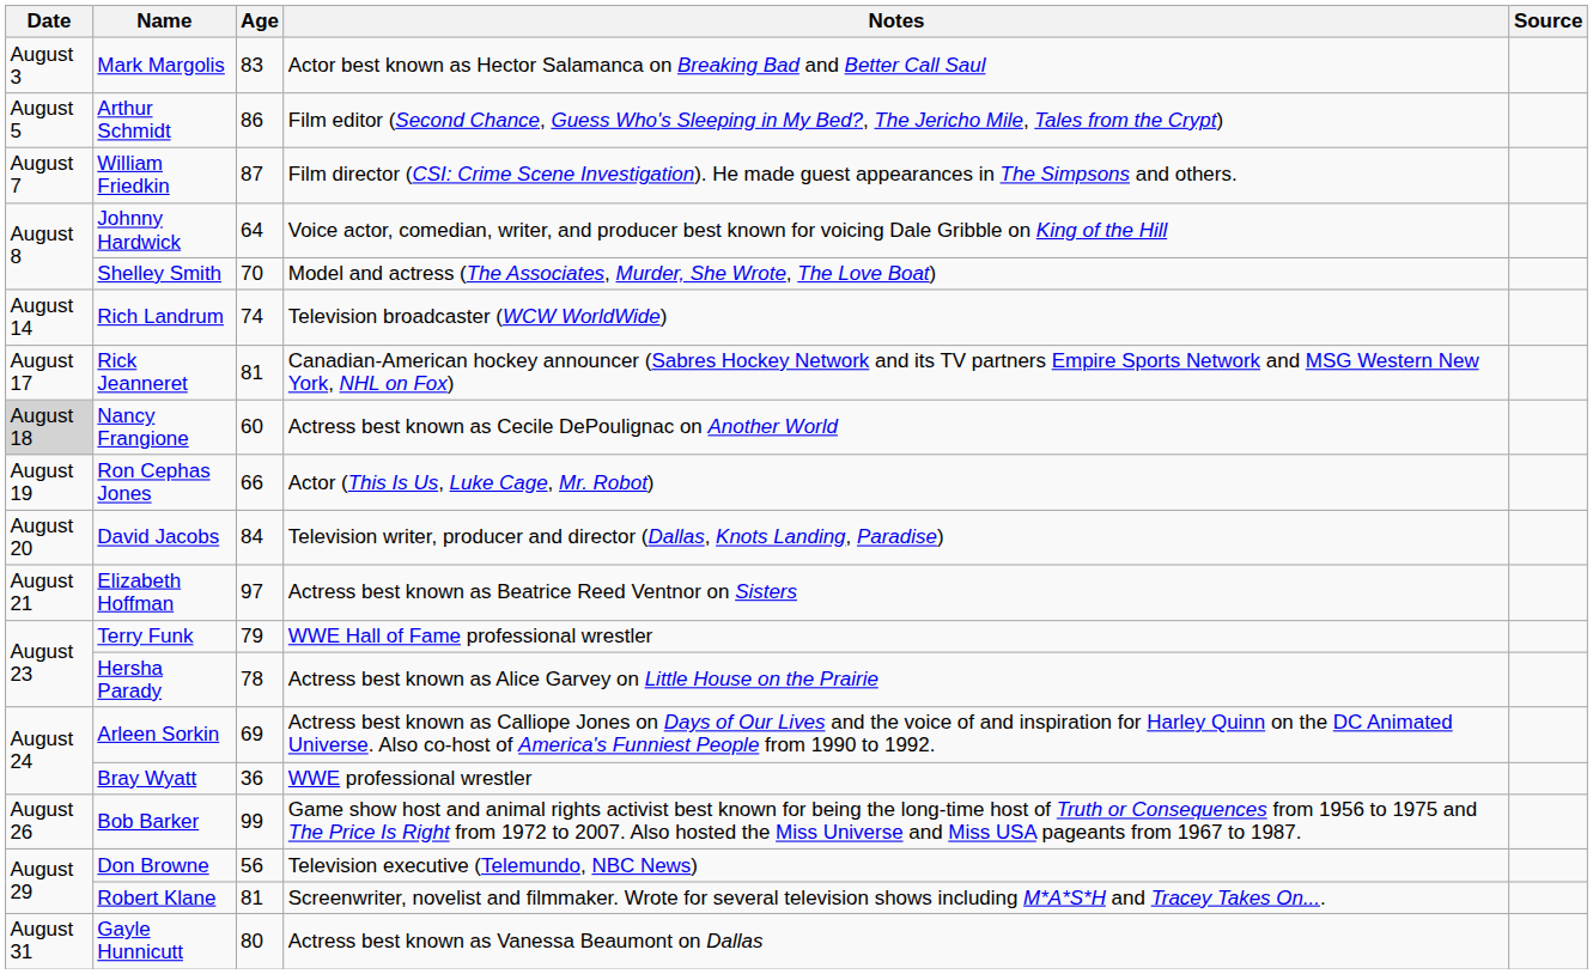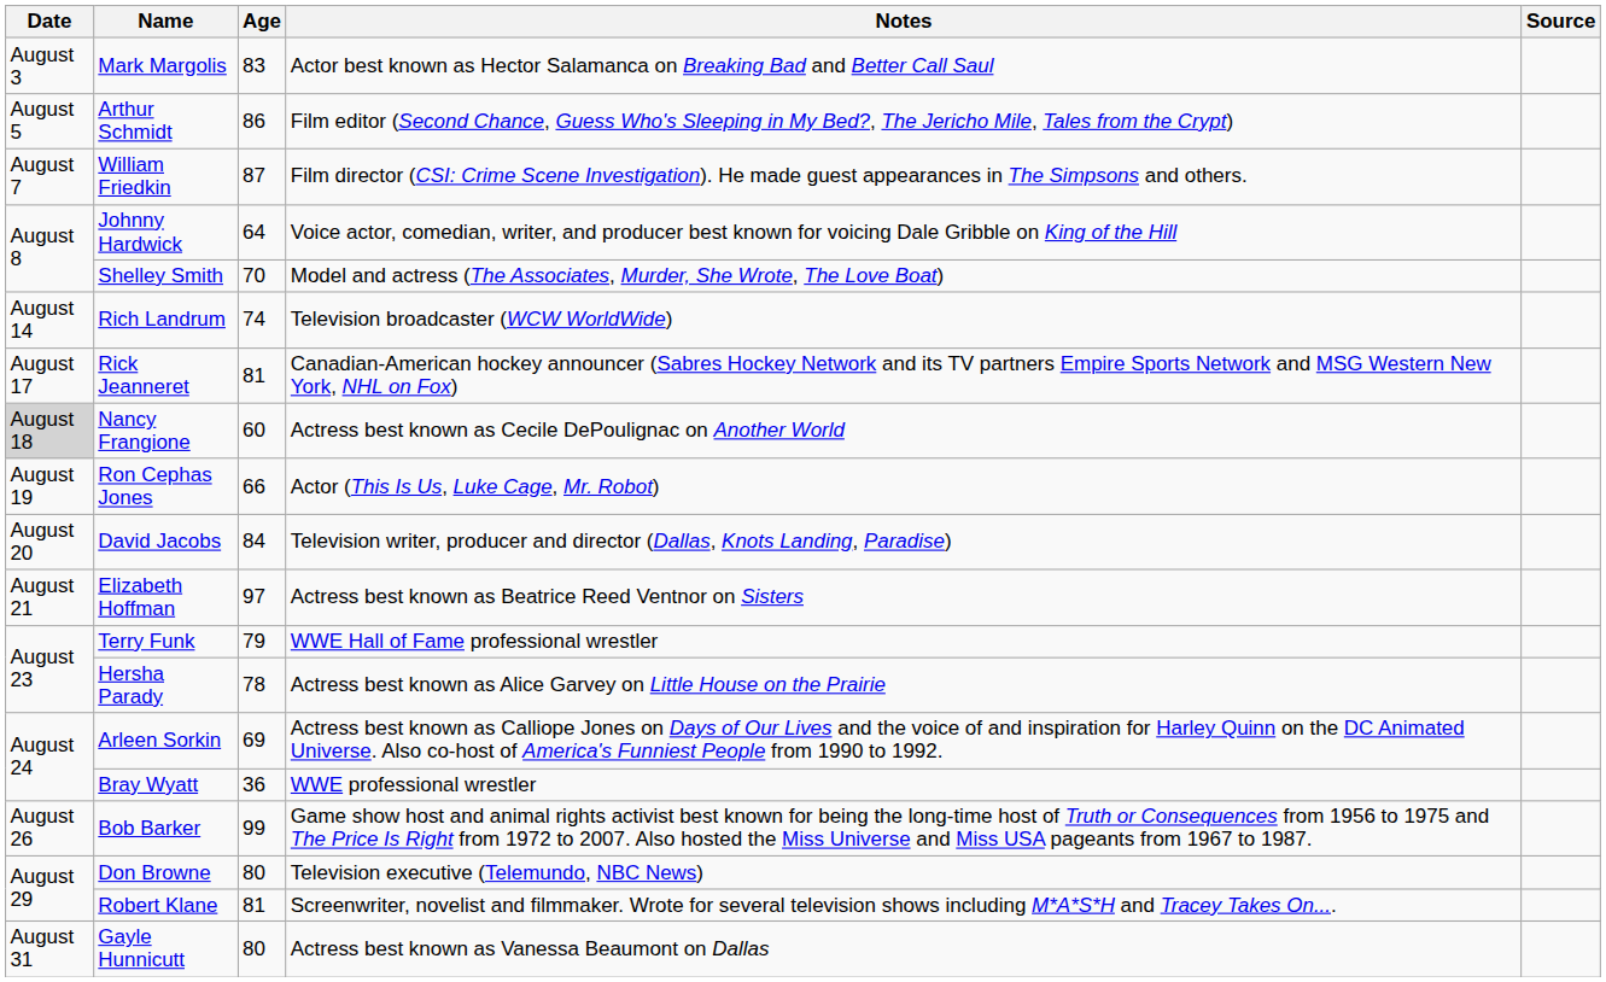 <table class="wikitable sortable">
 <tr>
 <th>Date</th>
 <th>Name</th>
 <th>Age</th>
 <th>Notes</th>
 <th>Source</th>
 </tr>
 <tr>
 <td>August 3</td>
 <td><a href='#'>Mark Margolis</a></td>
 <td>83</td>
 <td>Actor best known as Hector Salamanca on <em><a href='#'>Breaking Bad</a></em> and <em><a href='#'>Better Call Saul</a></em></td>
 <td></td>
 </tr>
 <tr>
 <td>August 5</td>
 <td><a href='#'>Arthur Schmidt</a></td>
 <td>86</td>
 <td>Film editor (<em><a href='#'>Second Chance</a></em>, <em><a href='#'>Guess Who's Sleeping in My Bed?</a></em>, <em><a href='#'>The Jericho Mile</a></em>, <em><a href='#'>Tales from the Crypt</a></em>)</td>
 <td></td>
 </tr>
 <tr>
 <td>August 7</td>
 <td><a href='#'>William Friedkin</a></td>
 <td>87</td>
 <td>Film director (<em><a href='#'>CSI: Crime Scene Investigation</a></em>). He made guest appearances in <em><a href='#'>The Simpsons</a></em> and others.</td>
 <td></td>
 </tr>
 <tr>
 <td rowspan=2>August 8</td>
 <td><a href='#'>Johnny Hardwick</a></td>
 <td>64</td>
 <td>Voice actor, comedian, writer, and producer best known for voicing Dale Gribble on <em><a href='#'>King of the Hill</a></em></td>
 <td></td>
 </tr>
 <tr>
 <td><a href='#'>Shelley Smith</a></td>
 <td>70</td>
 <td>Model and actress (<em><a href='#'>The Associates</a></em>, <em><a href='#'>Murder, She Wrote</a></em>, <em><a href='#'>The Love Boat</a></em>)</td>
 <td></td>
 </tr>
 <tr>
 <td>August 14</td>
 <td><a href='#'>Rich Landrum</a></td>
 <td>74</td>
 <td>Television broadcaster (<em><a href='#'>WCW WorldWide</a></em>)</td>
 <td></td>
 </tr>
 <tr>
 <td>August 17</td>
 <td><a href='#'>Rick Jeanneret</a></td>
 <td>81</td>
 <td>Canadian-American hockey announcer (<a href='#'>Sabres Hockey Network</a> and its TV partners <a href='#'>Empire Sports Network</a> and <a href='#'>MSG Western New York</a>, <em><a href='#'>NHL on Fox</a></em>)</td>
 <td></td>
 </tr>
 <tr>
 <td style="background: lightgrey;">August 18</td>
 <td><a href='#'>Nancy Frangione</a></td>
 <td>60</td>
 <td>Actress best known as Cecile DePoulignac on <em><a href='#'>Another World</a></em></td>
 <td></td>
 </tr>
 <tr>
 <td>August 19</td>
 <td><a href='#'>Ron Cephas Jones</a></td>
 <td>66</td>
 <td>Actor (<em><a href='#'>This Is Us</a></em>, <em><a href='#'>Luke Cage</a></em>, <em><a href='#'>Mr. Robot</a></em>)</td>
 <td></td>
 </tr>
 <tr>
 <td>August 20</td>
 <td><a href='#'>David Jacobs</a></td>
 <td>84</td>
 <td>Television writer, producer and director (<em><a href='#'>Dallas</a></em>, <em><a href='#'>Knots Landing</a></em>, <em><a href='#'>Paradise</a></em>)</td>
 <td></td>
 </tr>
 <tr>
 <td>August 21</td>
 <td><a href='#'>Elizabeth Hoffman</a></td>
 <td>97</td>
 <td>Actress best known as Beatrice Reed Ventnor on <em><a href='#'>Sisters</a></em></td>
 <td></td>
 </tr>
 <tr>
 <td rowspan=2>August 23</td>
 <td><a href='#'>Terry Funk</a></td>
 <td>79</td>
 <td><a href='#'>WWE Hall of Fame</a> professional wrestler</td>
 <td></td>
 </tr>
 <tr>
 <td><a href='#'>Hersha Parady</a></td>
 <td>78</td>
 <td>Actress best known as Alice Garvey on <em><a href='#'>Little House on the Prairie</a></em></td>
 <td></td>
 </tr>
 <tr>
 <td rowspan=2>August 24</td>
 <td><a href='#'>Arleen Sorkin</a></td>
 <td>69</td>
 <td>Actress best known as Calliope Jones on <em><a href='#'>Days of Our Lives</a></em> and the voice of and inspiration for <a href='#'>Harley Quinn</a> on the <a href='#'>DC Animated Universe</a>. Also co-host of <em><a href='#'>America's Funniest People</a></em> from 1990 to 1992.</td>
 <td></td>
 </tr>
 <tr>
 <td><a href='#'>Bray Wyatt</a></td>
 <td>36</td>
 <td><a href='#'>WWE</a> professional wrestler</td>
 <td></td>
 </tr>
 <tr>
 <td>August 26</td>
 <td><a href='#'>Bob Barker</a></td>
 <td>99</td>
 <td>Game show host and animal rights activist best known for being the long-time host of <em><a href='#'>Truth or Consequences</a></em> from 1956 to 1975 and <em><a href='#'>The Price Is Right</a></em> from 1972 to 2007. Also hosted the <a href='#'>Miss Universe</a> and <a href='#'>Miss USA</a> pageants from 1967 to 1987.</td>
 <td></td>
 </tr>
 <tr>
 <td rowspan=2>August 29</td>
 <td><a href='#'>Don Browne</a></td>
-<td>56</td>
+<td>80</td>
 <td>Television executive (<a href='#'>Telemundo</a>, <a href='#'>NBC News</a>)</td>
 <td></td>
 </tr>
 <tr>
 <td><a href='#'>Robert Klane</a></td>
 <td>81</td>
 <td>Screenwriter, novelist and filmmaker. Wrote for several television shows including <em><a href='#'>M*A*S*H</a></em> and <em><a href='#'>Tracey Takes On...</a></em>.</td>
 <td></td>
 </tr>
 <tr>
 <td>August 31</td>
 <td><a href='#'>Gayle Hunnicutt</a></td>
 <td>80</td>
 <td>Actress best known as Vanessa Beaumont on <em>Dallas</em></td>
 <td></td>
 </tr>
 </table>
